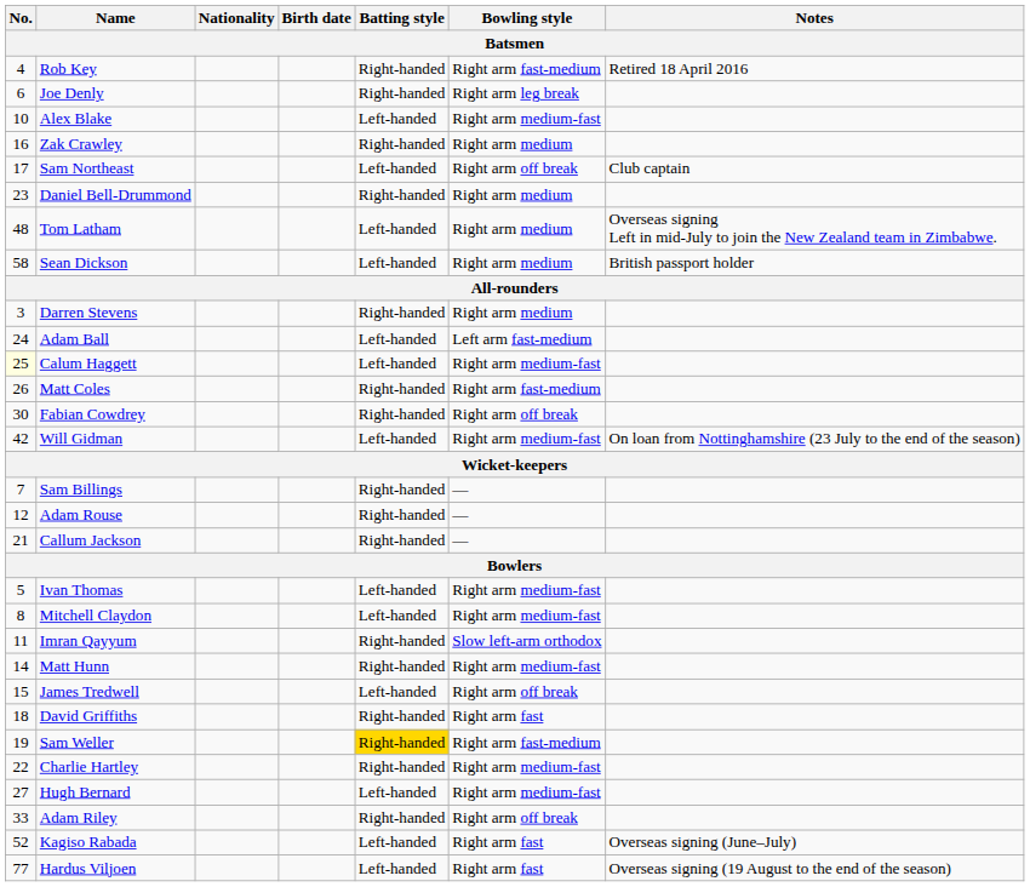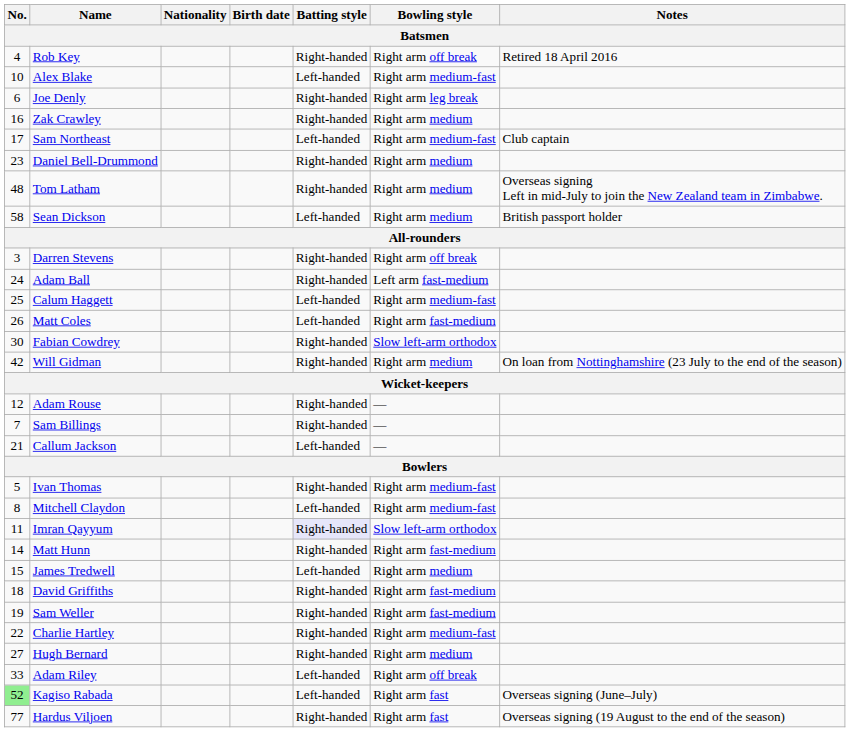 <table class="wikitable">
 <tr>
 <th>No.</th>
 <th>Name</th>
 <th>Nationality</th>
 <th>Birth date</th>
 <th>Batting style</th>
 <th>Bowling style</th>
 <th>Notes</th>
 </tr>
 <tr>
 <th colspan="7">Batsmen</th>
 </tr>
 <tr>
 <td style="text-align:center">4</td>
 <td><a href='#'>Rob Key</a></td>
 <td></td>
 <td></td>
 <td>Right-handed</td>
-<td>Right arm <a href='#'>fast-medium</a></td>
+<td>Right arm <a href='#'>off break</a></td>
 <td>Retired 18 April 2016</td>
+</tr>
+<tr>
+<td style="text-align:center">10</td>
+<td><a href='#'>Alex Blake</a></td>
+<td></td>
+<td></td>
+<td>Left-handed</td>
+<td>Right arm <a href='#'>medium-fast</a></td>
+<td></td>
 </tr>
 <tr>
 <td style="text-align:center">6</td>
 <td><a href='#'>Joe Denly</a></td>
 <td></td>
 <td></td>
 <td>Right-handed</td>
 <td>Right arm <a href='#'>leg break</a></td>
-<td></td>
-</tr>
-<tr>
-<td style="text-align:center">10</td>
-<td><a href='#'>Alex Blake</a></td>
-<td></td>
-<td></td>
-<td>Left-handed</td>
-<td>Right arm <a href='#'>medium-fast</a></td>
 <td></td>
 </tr>
 <tr>
 <td style="text-align:center">16</td>
 <td><a href='#'>Zak Crawley</a></td>
 <td></td>
 <td></td>
 <td>Right-handed</td>
 <td>Right arm <a href='#'>medium</a></td>
 <td></td>
 </tr>
 <tr>
 <td style="text-align:center">17</td>
 <td><a href='#'>Sam Northeast</a></td>
 <td></td>
 <td></td>
 <td>Left-handed</td>
-<td>Right arm <a href='#'>off break</a></td>
+<td>Right arm <a href='#'>medium-fast</a></td>
 <td>Club captain</td>
 </tr>
 <tr>
 <td style="text-align:center">23</td>
 <td><a href='#'>Daniel Bell-Drummond</a></td>
 <td></td>
 <td></td>
 <td>Right-handed</td>
 <td>Right arm <a href='#'>medium</a></td>
 <td></td>
 </tr>
 <tr>
 <td style="text-align:center">48</td>
 <td><a href='#'>Tom Latham</a></td>
 <td></td>
 <td></td>
-<td>Left-handed</td>
+<td>Right-handed</td>
 <td>Right arm <a href='#'>medium</a></td>
 <td>Overseas signing<br>Left in mid-July to join the <a href='#'>New Zealand team in Zimbabwe</a>.</td>
 </tr>
 <tr>
 <td style="text-align:center">58</td>
 <td><a href='#'>Sean Dickson</a></td>
 <td></td>
 <td></td>
 <td>Left-handed</td>
 <td>Right arm <a href='#'>medium</a></td>
 <td>British passport holder</td>
 </tr>
 <tr>
 <th colspan="7">All-rounders</th>
 </tr>
 <tr>
 <td style="text-align:center">3</td>
 <td><a href='#'>Darren Stevens</a></td>
 <td></td>
 <td></td>
 <td>Right-handed</td>
-<td>Right arm <a href='#'>medium</a></td>
+<td>Right arm <a href='#'>off break</a></td>
 <td></td>
 </tr>
 <tr>
 <td style="text-align:center">24</td>
 <td><a href='#'>Adam Ball</a></td>
 <td></td>
 <td></td>
-<td>Left-handed</td>
+<td>Right-handed</td>
 <td>Left arm <a href='#'>fast-medium</a></td>
 <td></td>
 </tr>
 <tr>
-<td style="background: lightyellow; text-align:center">25</td>
+<td style="text-align:center">25</td>
 <td><a href='#'>Calum Haggett</a></td>
 <td></td>
 <td></td>
 <td>Left-handed</td>
 <td>Right arm <a href='#'>medium-fast</a></td>
 <td></td>
 </tr>
 <tr>
 <td style="text-align:center">26</td>
 <td><a href='#'>Matt Coles</a></td>
 <td></td>
 <td></td>
-<td>Right-handed</td>
+<td>Left-handed</td>
 <td>Right arm <a href='#'>fast-medium</a></td>
 <td></td>
 </tr>
 <tr>
 <td style="text-align:center">30</td>
 <td><a href='#'>Fabian Cowdrey</a></td>
 <td></td>
 <td></td>
 <td>Right-handed</td>
-<td>Right arm <a href='#'>off break</a></td>
+<td><a href='#'>Slow left-arm orthodox</a></td>
 <td></td>
 </tr>
 <tr>
 <td style="text-align:center">42</td>
 <td><a href='#'>Will Gidman</a></td>
 <td></td>
 <td></td>
-<td>Left-handed</td>
-<td>Right arm <a href='#'>medium-fast</a></td>
+<td>Right-handed</td>
+<td>Right arm <a href='#'>medium</a></td>
 <td>On loan from <a href='#'>Nottinghamshire</a> (23 July to the end of the season)</td>
 </tr>
 <tr>
 <th colspan="7">Wicket-keepers</th>
+</tr>
+<tr>
+<td style="text-align:center">12</td>
+<td><a href='#'>Adam Rouse</a></td>
+<td></td>
+<td></td>
+<td>Right-handed</td>
+<td>—</td>
+<td></td>
 </tr>
 <tr>
 <td style="text-align:center">7</td>
 <td><a href='#'>Sam Billings</a></td>
 <td></td>
 <td></td>
 <td>Right-handed</td>
 <td>—</td>
 <td></td>
 </tr>
 <tr>
-<td style="text-align:center">12</td>
-<td><a href='#'>Adam Rouse</a></td>
-<td></td>
-<td></td>
-<td>Right-handed</td>
-<td>—</td>
-<td></td>
-</tr>
-<tr>
 <td style="text-align:center">21</td>
 <td><a href='#'>Callum Jackson</a></td>
 <td></td>
 <td></td>
-<td>Right-handed</td>
+<td>Left-handed</td>
 <td>—</td>
 <td></td>
 </tr>
 <tr>
 <th colspan="7">Bowlers</th>
 </tr>
 <tr>
 <td style="text-align:center">5</td>
 <td><a href='#'>Ivan Thomas</a></td>
 <td></td>
 <td></td>
-<td>Left-handed</td>
+<td>Right-handed</td>
 <td>Right arm <a href='#'>medium-fast</a></td>
 <td></td>
 </tr>
 <tr>
 <td style="text-align:center">8</td>
 <td><a href='#'>Mitchell Claydon</a></td>
 <td></td>
 <td></td>
 <td>Left-handed</td>
 <td>Right arm <a href='#'>medium-fast</a></td>
 <td></td>
 </tr>
 <tr>
 <td style="text-align:center">11</td>
 <td><a href='#'>Imran Qayyum</a></td>
 <td></td>
 <td></td>
-<td>Right-handed</td>
+<td style="background: lavender;">Right-handed</td>
 <td><a href='#'>Slow left-arm orthodox</a></td>
 <td></td>
 </tr>
 <tr>
 <td style="text-align:center">14</td>
 <td><a href='#'>Matt Hunn</a></td>
 <td></td>
 <td></td>
 <td>Right-handed</td>
-<td>Right arm <a href='#'>medium-fast</a></td>
+<td>Right arm <a href='#'>fast-medium</a></td>
 <td></td>
 </tr>
 <tr>
 <td style="text-align:center">15</td>
 <td><a href='#'>James Tredwell</a></td>
 <td></td>
 <td></td>
 <td>Left-handed</td>
-<td>Right arm <a href='#'>off break</a></td>
+<td>Right arm <a href='#'>medium</a></td>
 <td></td>
 </tr>
 <tr>
 <td style="text-align:center">18</td>
 <td><a href='#'>David Griffiths</a></td>
 <td></td>
 <td></td>
 <td>Right-handed</td>
-<td>Right arm <a href='#'>fast</a></td>
+<td>Right arm <a href='#'>fast-medium</a></td>
 <td></td>
 </tr>
 <tr>
 <td style="text-align:center">19</td>
 <td><a href='#'>Sam Weller</a></td>
 <td></td>
 <td></td>
-<td style="background: gold;">Right-handed</td>
+<td>Right-handed</td>
 <td>Right arm <a href='#'>fast-medium</a></td>
 <td></td>
 </tr>
 <tr>
 <td style="text-align:center">22</td>
 <td><a href='#'>Charlie Hartley</a></td>
 <td></td>
 <td></td>
 <td>Right-handed</td>
 <td>Right arm <a href='#'>medium-fast</a></td>
 <td></td>
 </tr>
 <tr>
 <td style="text-align:center">27</td>
 <td><a href='#'>Hugh Bernard</a></td>
 <td></td>
 <td></td>
-<td>Left-handed</td>
-<td>Right arm <a href='#'>medium-fast</a></td>
+<td>Right-handed</td>
+<td>Right arm <a href='#'>medium</a></td>
 <td></td>
 </tr>
 <tr>
 <td style="text-align:center">33</td>
 <td><a href='#'>Adam Riley</a></td>
 <td></td>
 <td></td>
-<td>Right-handed</td>
+<td>Left-handed</td>
 <td>Right arm <a href='#'>off break</a></td>
 <td></td>
 </tr>
 <tr>
-<td style="text-align:center">52</td>
+<td style="background: lightgreen; text-align:center">52</td>
 <td><a href='#'>Kagiso Rabada</a></td>
 <td></td>
 <td></td>
 <td>Left-handed</td>
 <td>Right arm <a href='#'>fast</a></td>
 <td>Overseas signing (June–July)</td>
 </tr>
 <tr>
 <td style="text-align:center">77</td>
 <td><a href='#'>Hardus Viljoen</a></td>
 <td></td>
 <td></td>
-<td>Left-handed</td>
+<td>Right-handed</td>
 <td>Right arm <a href='#'>fast</a></td>
 <td>Overseas signing (19 August to the end of the season)</td>
 </tr>
 </table>
